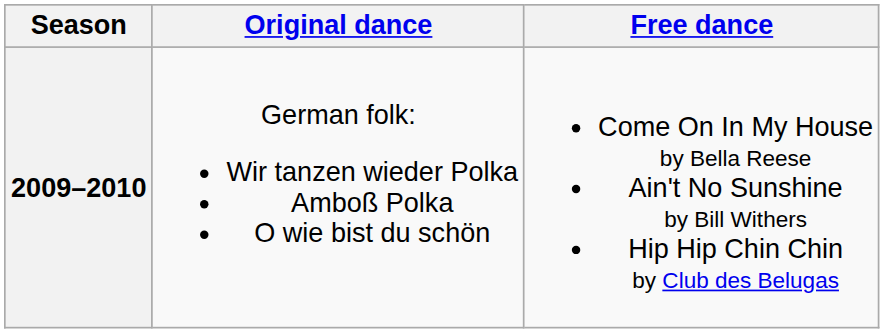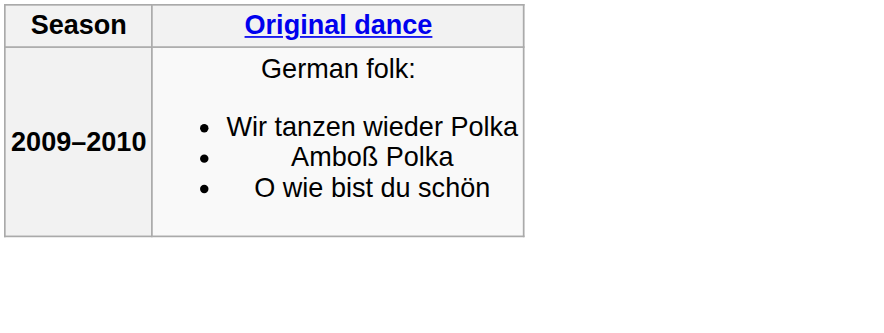 <table class="wikitable" style="text-align:center">
 <tr>
 <th>Season</th>
 <th><a href='#'>Original dance</a></th>
-<th><a href='#'>Free dance</a></th>
 </tr>
 <tr>
 <th>2009–2010 <br> </th>
 <td>German folk:<br><ul><li>Wir tanzen wieder Polka</li><li>Amboß Polka</li><li>O wie bist du schön</li></ul></td>
-<td><br><ul><li>Come On In My House <br><small> by Bella Reese </small></li><li>Ain't No Sunshine <br><small> by Bill Withers </small></li><li>Hip Hip Chin Chin <br><small> by <a href='#'>Club des Belugas</a> </small></li></ul></td>
 </tr>
 </table>
